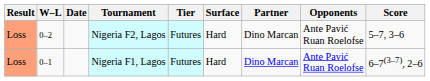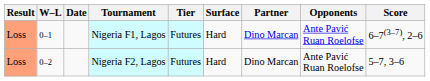 <table class="sortable wikitable">
 <tr>
 <th>Result</th>
 <th class=unsortable>W–L</th>
 <th>Date</th>
 <th>Tournament</th>
 <th>Tier</th>
 <th>Surface</th>
 <th>Partner</th>
 <th>Opponents</th>
 <th class=unsortable>Score</th>
 </tr>
 <tr>
 <td bgcolor=ffa07a>Loss</td>
+<td><small>0–1</small></td>
+<td></td>
+<td style="background:#cffcff;">Nigeria F1, Lagos</td>
+<td style="background:#cffcff;">Futures</td>
+<td>Hard</td>
+<td> <a href='#'>Dino Marcan</a></td>
+<td> <a href='#'>Ante Pavić</a><br> <a href='#'>Ruan Roelofse</a></td>
+<td>6–7<sup>(3–7)</sup>, 2–6</td>
+</tr>
+<tr>
+<td bgcolor=ffa07a>Loss</td>
 <td><small>0–2</small></td>
 <td></td>
 <td style="background:#cffcff;">Nigeria F2, Lagos</td>
 <td style="background:#cffcff;">Futures</td>
 <td>Hard</td>
 <td> Dino Marcan</td>
 <td> Ante Pavić<br> Ruan Roelofse</td>
 <td>5–7, 3–6</td>
 </tr>
-<tr>
-<td bgcolor=ffa07a>Loss</td>
-<td><small>0–1</small></td>
-<td></td>
-<td style="background:#cffcff;">Nigeria F1, Lagos</td>
-<td style="background:#cffcff;">Futures</td>
-<td>Hard</td>
-<td> <a href='#'>Dino Marcan</a></td>
-<td> <a href='#'>Ante Pavić</a><br> <a href='#'>Ruan Roelofse</a></td>
-<td>6–7<sup>(3–7)</sup>, 2–6</td>
-</tr>
 </table>
